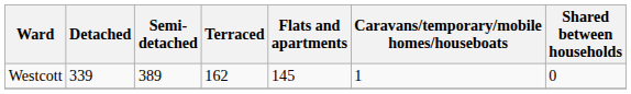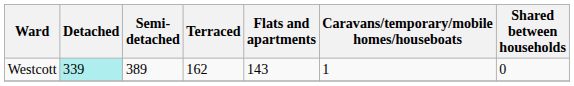 <table class="wikitable">
 <tr>
 <th>Ward</th>
 <th>Detached</th>
 <th>Semi-detached</th>
 <th>Terraced</th>
 <th>Flats and apartments</th>
 <th>Caravans/temporary/mobile homes/houseboats</th>
 <th>Shared between households</th>
 </tr>
 <tr>
 <td>Westcott</td>
-<td>339</td>
+<td style="background: paleturquoise;">339</td>
 <td>389</td>
 <td>162</td>
-<td>145</td>
+<td>143</td>
 <td>1</td>
 <td>0</td>
 </tr>
 <tr>
 </tr>
 </table>
